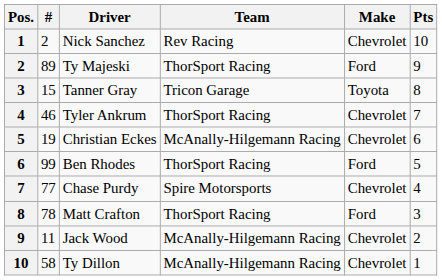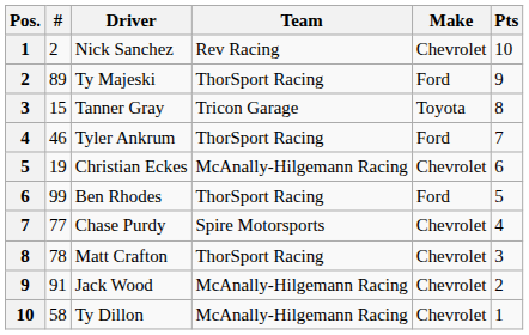 <table class="wikitable" style="font-size:95%">
 <tr>
 <th>Pos.</th>
 <th>#</th>
 <th>Driver</th>
 <th>Team</th>
 <th>Make</th>
 <th>Pts</th>
 </tr>
 <tr>
 <th>1</th>
 <td>2</td>
 <td>Nick Sanchez</td>
 <td>Rev Racing</td>
 <td>Chevrolet</td>
 <td>10</td>
 </tr>
 <tr>
 <th>2</th>
 <td>89</td>
 <td>Ty Majeski</td>
 <td>ThorSport Racing</td>
 <td>Ford</td>
 <td>9</td>
 </tr>
 <tr>
 <th>3</th>
 <td>15</td>
 <td>Tanner Gray</td>
 <td>Tricon Garage</td>
 <td>Toyota</td>
 <td>8</td>
 </tr>
 <tr>
 <th>4</th>
 <td>46</td>
 <td>Tyler Ankrum</td>
 <td>ThorSport Racing</td>
-<td>Chevrolet</td>
+<td>Ford</td>
 <td>7</td>
 </tr>
 <tr>
 <th>5</th>
 <td>19</td>
 <td>Christian Eckes</td>
 <td>McAnally-Hilgemann Racing</td>
 <td>Chevrolet</td>
 <td>6</td>
 </tr>
 <tr>
 <th>6</th>
 <td>99</td>
 <td>Ben Rhodes</td>
 <td>ThorSport Racing</td>
 <td>Ford</td>
 <td>5</td>
 </tr>
 <tr>
 <th>7</th>
 <td>77</td>
 <td>Chase Purdy</td>
 <td>Spire Motorsports</td>
 <td>Chevrolet</td>
 <td>4</td>
 </tr>
 <tr>
 <th>8</th>
 <td>78</td>
 <td>Matt Crafton</td>
 <td>ThorSport Racing</td>
-<td>Ford</td>
+<td>Chevrolet</td>
 <td>3</td>
 </tr>
 <tr>
 <th>9</th>
-<td>11</td>
+<td>91</td>
 <td>Jack Wood</td>
 <td>McAnally-Hilgemann Racing</td>
 <td>Chevrolet</td>
 <td>2</td>
 </tr>
 <tr>
 <th>10</th>
 <td>58</td>
 <td>Ty Dillon</td>
 <td>McAnally-Hilgemann Racing</td>
 <td>Chevrolet</td>
 <td>1</td>
 </tr>
 </table>
